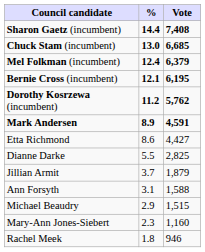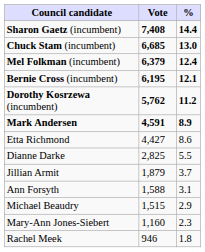 <table class="wikitable">
 <tr>
 <th style="background:#ddf;" width="200px">Council candidate</th>
+<th style="background:#ddf;" width="50px">Vote</th>
 <th style="background:#ddf;" width="30px">%</th>
-<th style="background:#ddf;" width="50px">Vote</th>
 </tr>
 <tr>
 <td><strong>Sharon Gaetz</strong> (incumbent)</td>
+<td><strong>7,408</strong></td>
 <td><strong>14.4</strong></td>
-<td><strong>7,408</strong></td>
 </tr>
 <tr>
 <td><strong>Chuck Stam</strong> (incumbent)</td>
+<td><strong>6,685</strong></td>
 <td><strong>13.0</strong></td>
-<td><strong>6,685</strong></td>
 </tr>
 <tr>
 <td><strong>Mel Folkman</strong> (incumbent)</td>
+<td><strong>6,379</strong></td>
 <td><strong>12.4</strong></td>
-<td><strong>6,379</strong></td>
 </tr>
 <tr>
 <td><strong>Bernie Cross</strong> (incumbent)</td>
+<td><strong>6,195</strong></td>
 <td><strong>12.1</strong></td>
-<td><strong>6,195</strong></td>
 </tr>
 <tr>
 <td><strong>Dorothy Kosrzewa</strong> (incumbent)</td>
+<td><strong>5,762</strong></td>
 <td><strong>11.2</strong></td>
-<td><strong>5,762</strong></td>
 </tr>
 <tr>
 <td><strong>Mark Andersen</strong></td>
+<td><strong>4,591</strong></td>
 <td><strong>8.9</strong></td>
-<td><strong>4,591</strong></td>
 </tr>
 <tr>
 <td>Etta Richmond</td>
+<td>4,427</td>
 <td>8.6</td>
-<td>4,427</td>
 </tr>
 <tr>
 <td>Dianne Darke</td>
+<td>2,825</td>
 <td>5.5</td>
-<td>2,825</td>
 </tr>
 <tr>
 <td>Jillian Armit</td>
+<td>1,879</td>
 <td>3.7</td>
-<td>1,879</td>
 </tr>
 <tr>
 <td>Ann Forsyth</td>
+<td>1,588</td>
 <td>3.1</td>
-<td>1,588</td>
 </tr>
 <tr>
 <td>Michael Beaudry</td>
+<td>1,515</td>
 <td>2.9</td>
-<td>1,515</td>
 </tr>
 <tr>
 <td>Mary-Ann Jones-Siebert</td>
+<td>1,160</td>
 <td>2.3</td>
-<td>1,160</td>
 </tr>
 <tr>
 <td>Rachel Meek</td>
+<td>946</td>
 <td>1.8</td>
-<td>946</td>
 </tr>
 </table>
